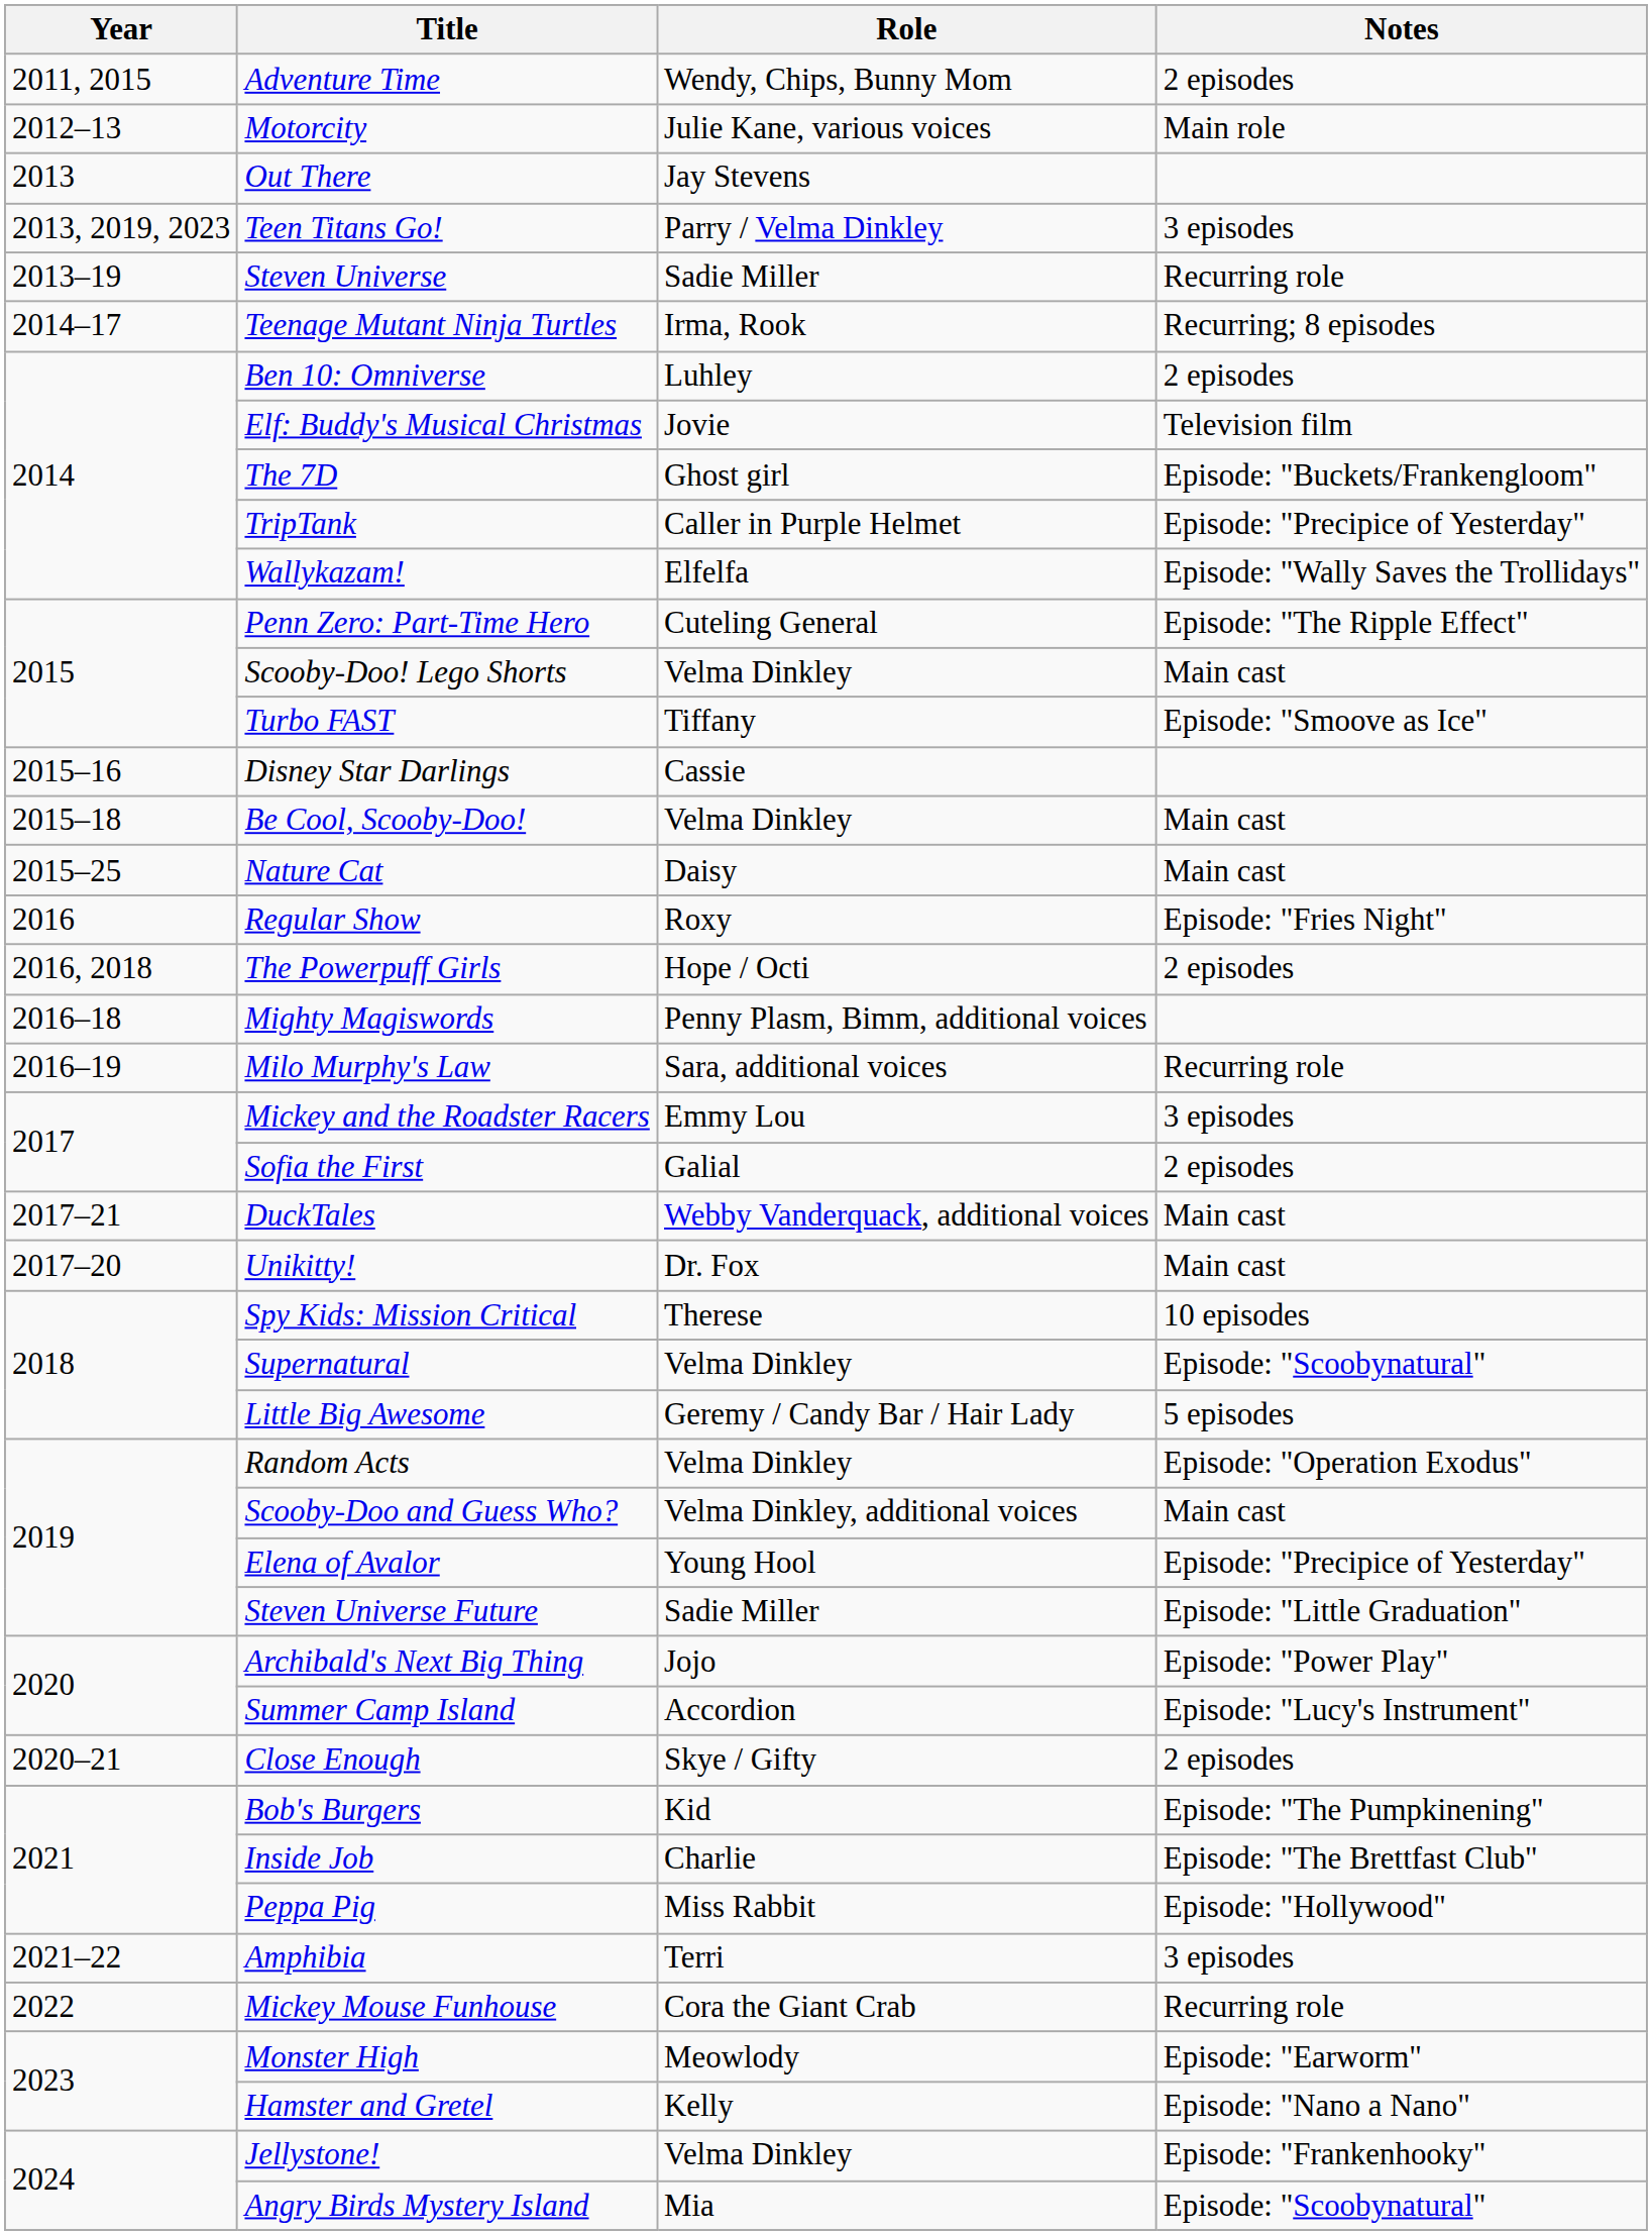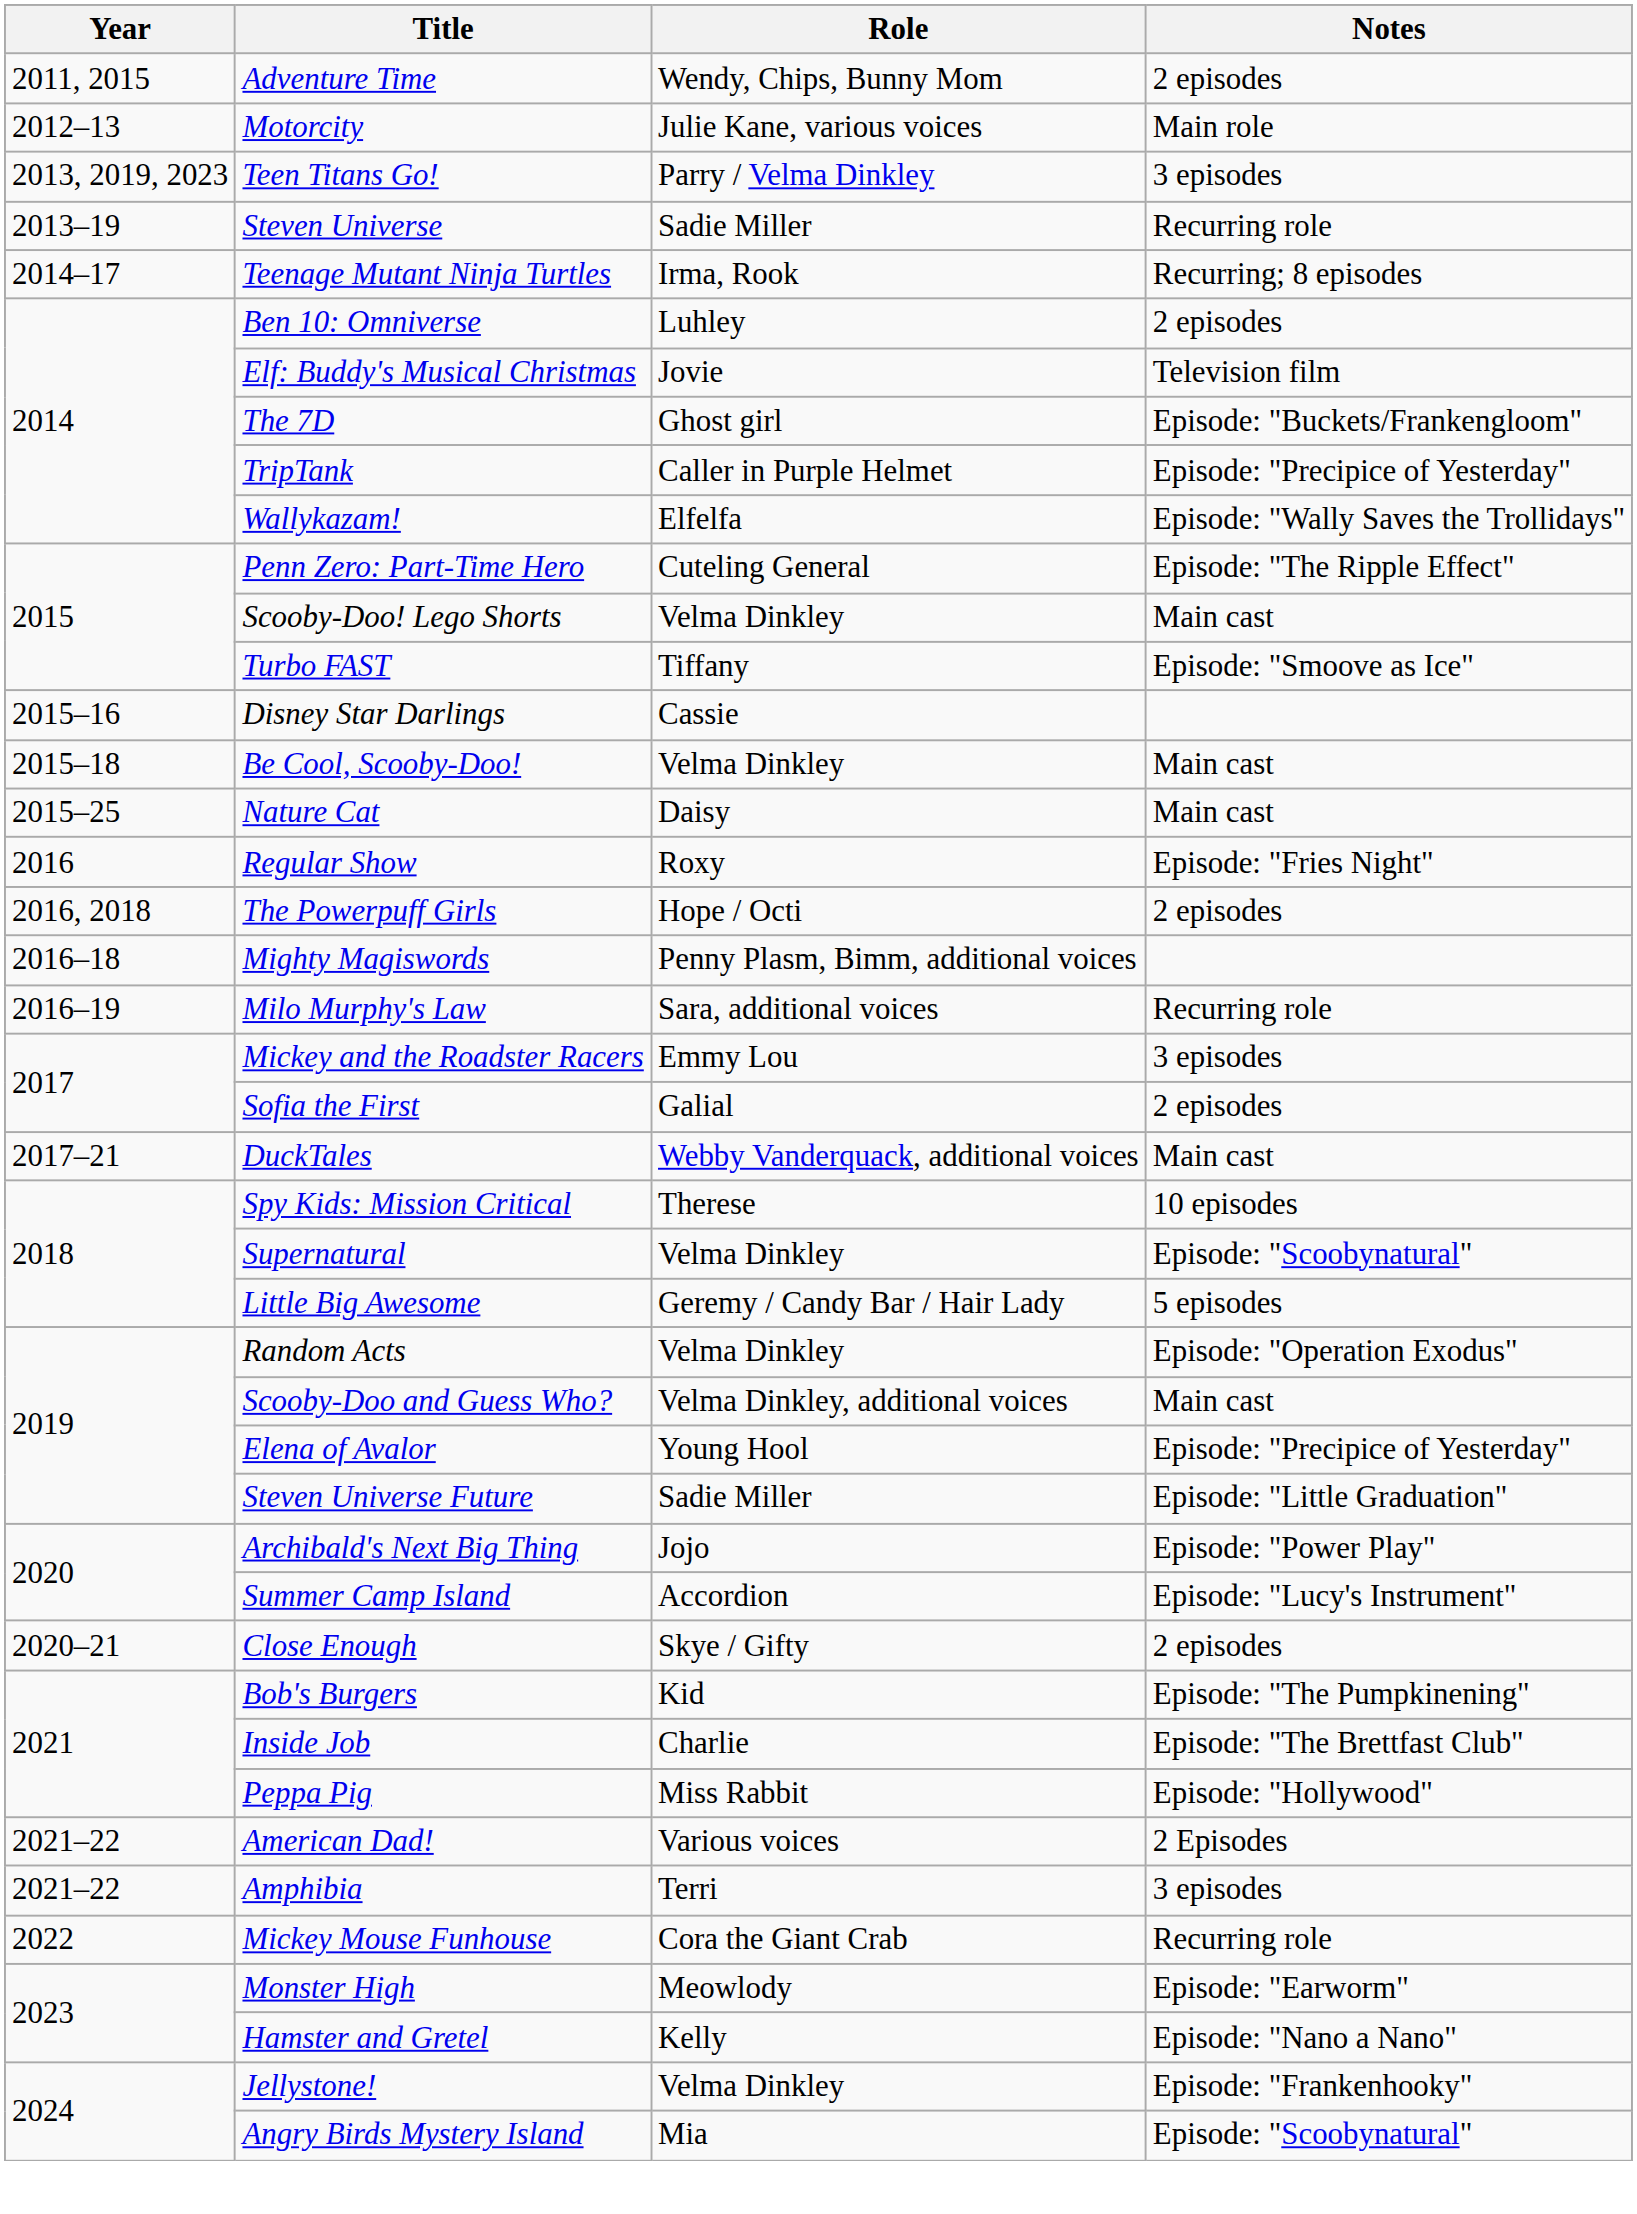 <table class="wikitable sortable">
 <tr>
 <th>Year</th>
 <th>Title</th>
 <th>Role</th>
 <th class="unsortable">Notes</th>
 </tr>
 <tr>
 <td>2011, 2015</td>
 <td><em><a href='#'>Adventure Time</a></em></td>
 <td>Wendy, Chips, Bunny Mom</td>
 <td>2 episodes</td>
 </tr>
 <tr>
 <td>2012–13</td>
 <td><em><a href='#'>Motorcity</a></em></td>
 <td>Julie Kane, various voices</td>
 <td>Main role</td>
-</tr>
-<tr>
-<td>2013</td>
-<td><em><a href='#'>Out There</a></em></td>
-<td>Jay Stevens</td>
-<td></td>
 </tr>
 <tr>
 <td>2013, 2019, 2023</td>
 <td><em><a href='#'>Teen Titans Go!</a></em></td>
 <td>Parry / <a href='#'>Velma Dinkley</a></td>
 <td>3 episodes</td>
 </tr>
 <tr>
 <td>2013–19</td>
 <td><em><a href='#'>Steven Universe</a></em></td>
 <td>Sadie Miller</td>
 <td>Recurring role</td>
 </tr>
 <tr>
 <td>2014–17</td>
 <td><em><a href='#'>Teenage Mutant Ninja Turtles</a></em></td>
 <td>Irma, Rook</td>
 <td>Recurring; 8 episodes</td>
 </tr>
 <tr>
 <td rowspan="5">2014</td>
 <td><em><a href='#'>Ben 10: Omniverse</a></em></td>
 <td>Luhley</td>
 <td>2 episodes</td>
 </tr>
 <tr>
 <td><em><a href='#'>Elf: Buddy's Musical Christmas</a></em></td>
 <td>Jovie</td>
 <td>Television film</td>
 </tr>
 <tr>
 <td data-sort-value="Seven-D, The"><em><a href='#'>The 7D</a></em></td>
 <td>Ghost girl</td>
 <td>Episode: "Buckets/Frankengloom"</td>
 </tr>
 <tr>
 <td><em><a href='#'>TripTank</a></em></td>
 <td>Caller in Purple Helmet</td>
 <td>Episode: "Precipice of Yesterday"</td>
 </tr>
 <tr>
 <td><em><a href='#'>Wallykazam!</a></em></td>
 <td>Elfelfa</td>
 <td>Episode: "Wally Saves the Trollidays"</td>
 </tr>
 <tr>
 <td rowspan="3">2015</td>
 <td><em><a href='#'>Penn Zero: Part-Time Hero</a></em></td>
 <td>Cuteling General</td>
 <td>Episode: "The Ripple Effect"</td>
 </tr>
 <tr>
 <td><em>Scooby-Doo! Lego Shorts</em></td>
 <td>Velma Dinkley</td>
 <td>Main cast</td>
 </tr>
 <tr>
 <td><em><a href='#'>Turbo FAST</a></em></td>
 <td>Tiffany</td>
 <td>Episode: "Smoove as Ice"</td>
 </tr>
 <tr>
 <td>2015–16</td>
 <td><em>Disney Star Darlings</em></td>
 <td>Cassie</td>
 <td></td>
 </tr>
 <tr>
 <td>2015–18</td>
 <td><em><a href='#'>Be Cool, Scooby-Doo!</a></em></td>
 <td>Velma Dinkley</td>
 <td>Main cast</td>
 </tr>
 <tr>
 <td>2015–25</td>
 <td><em><a href='#'>Nature Cat</a></em></td>
 <td>Daisy</td>
 <td>Main cast</td>
 </tr>
 <tr>
 <td>2016</td>
 <td><em><a href='#'>Regular Show</a></em></td>
 <td>Roxy</td>
 <td>Episode: "Fries Night"</td>
 </tr>
 <tr>
 <td>2016, 2018</td>
 <td data-sort-value="Powerpuff Girls, The"><em><a href='#'>The Powerpuff Girls</a></em></td>
 <td>Hope / Octi</td>
 <td>2 episodes</td>
 </tr>
 <tr>
 <td>2016–18</td>
 <td><em><a href='#'>Mighty Magiswords</a></em></td>
 <td>Penny Plasm, Bimm, additional voices</td>
 <td></td>
 </tr>
 <tr>
 <td>2016–19</td>
 <td><em><a href='#'>Milo Murphy's Law</a></em></td>
 <td>Sara, additional voices</td>
 <td>Recurring role</td>
 </tr>
 <tr>
 <td rowspan="2">2017</td>
 <td><em><a href='#'>Mickey and the Roadster Racers</a></em></td>
 <td>Emmy Lou</td>
 <td>3 episodes</td>
 </tr>
 <tr>
 <td><em><a href='#'>Sofia the First</a></em></td>
 <td>Galial</td>
 <td>2 episodes</td>
 </tr>
 <tr>
 <td>2017–21</td>
 <td><em><a href='#'>DuckTales</a></em></td>
 <td><a href='#'>Webby Vanderquack</a>, additional voices</td>
 <td>Main cast</td>
 </tr>
 <tr>
-<td>2017–20</td>
-<td><em><a href='#'>Unikitty!</a></em></td>
-<td>Dr. Fox</td>
-<td>Main cast</td>
-</tr>
-<tr>
 <td rowspan="3">2018</td>
 <td><em><a href='#'>Spy Kids: Mission Critical</a></em></td>
 <td>Therese</td>
 <td>10 episodes</td>
 </tr>
 <tr>
 <td><em><a href='#'>Supernatural</a></em></td>
 <td>Velma Dinkley</td>
 <td>Episode: "<a href='#'>Scoobynatural</a>"</td>
 </tr>
 <tr>
 <td><em><a href='#'>Little Big Awesome</a></em></td>
 <td>Geremy / Candy Bar / Hair Lady</td>
 <td>5 episodes</td>
 </tr>
 <tr>
 <td rowspan="4">2019</td>
 <td><em>Random Acts</em></td>
 <td>Velma Dinkley</td>
 <td>Episode: "Operation Exodus"</td>
 </tr>
 <tr>
 <td><em><a href='#'>Scooby-Doo and Guess Who?</a></em></td>
 <td>Velma Dinkley, additional voices</td>
 <td>Main cast</td>
 </tr>
 <tr>
 <td><em><a href='#'>Elena of Avalor</a></em></td>
 <td>Young Hool</td>
 <td>Episode: "Precipice of Yesterday"</td>
 </tr>
 <tr>
 <td><em><a href='#'>Steven Universe Future</a></em></td>
 <td>Sadie Miller</td>
 <td>Episode: "Little Graduation"</td>
 </tr>
 <tr>
 <td rowspan="2">2020</td>
 <td><em><a href='#'>Archibald's Next Big Thing</a></em></td>
 <td>Jojo</td>
 <td>Episode: "Power Play"</td>
 </tr>
 <tr>
 <td><em><a href='#'>Summer Camp Island</a></em></td>
 <td>Accordion</td>
 <td>Episode: "Lucy's Instrument"</td>
 </tr>
 <tr>
 <td>2020–21</td>
 <td><em><a href='#'>Close Enough</a></em></td>
 <td>Skye / Gifty</td>
 <td>2 episodes</td>
 </tr>
 <tr>
 <td rowspan="3">2021</td>
 <td><em><a href='#'>Bob's Burgers</a></em></td>
 <td>Kid</td>
 <td>Episode: "The Pumpkinening"</td>
 </tr>
 <tr>
 <td><em><a href='#'>Inside Job</a></em></td>
 <td>Charlie</td>
 <td>Episode: "The Brettfast Club"</td>
 </tr>
 <tr>
 <td><em><a href='#'>Peppa Pig</a></em></td>
 <td>Miss Rabbit</td>
 <td>Episode: "Hollywood"</td>
 </tr>
 <tr>
 <td>2021–22</td>
+<td><em><a href='#'>American Dad!</a></em></td>
+<td>Various voices</td>
+<td>2 Episodes</td>
+</tr>
+<tr>
+<td>2021–22</td>
 <td><em><a href='#'>Amphibia</a></em></td>
 <td>Terri</td>
 <td>3 episodes</td>
 </tr>
 <tr>
 <td>2022</td>
 <td><em><a href='#'>Mickey Mouse Funhouse</a></em></td>
 <td>Cora the Giant Crab</td>
 <td>Recurring role</td>
 </tr>
 <tr>
 <td rowspan="2">2023</td>
 <td><em><a href='#'>Monster High</a></em></td>
 <td>Meowlody</td>
 <td>Episode: "Earworm"</td>
 </tr>
 <tr>
 <td><em><a href='#'>Hamster and Gretel</a></em></td>
 <td>Kelly</td>
 <td>Episode: "Nano a Nano"</td>
 </tr>
 <tr>
 <td rowspan="2">2024</td>
 <td><em><a href='#'>Jellystone!</a></em></td>
 <td>Velma Dinkley</td>
 <td>Episode: "Frankenhooky"</td>
 </tr>
 <tr>
 <td><em><a href='#'>Angry Birds Mystery Island</a></em></td>
 <td>Mia</td>
 <td>Episode: "<a href='#'>Scoobynatural</a>"</td>
 </tr>
 </table>
